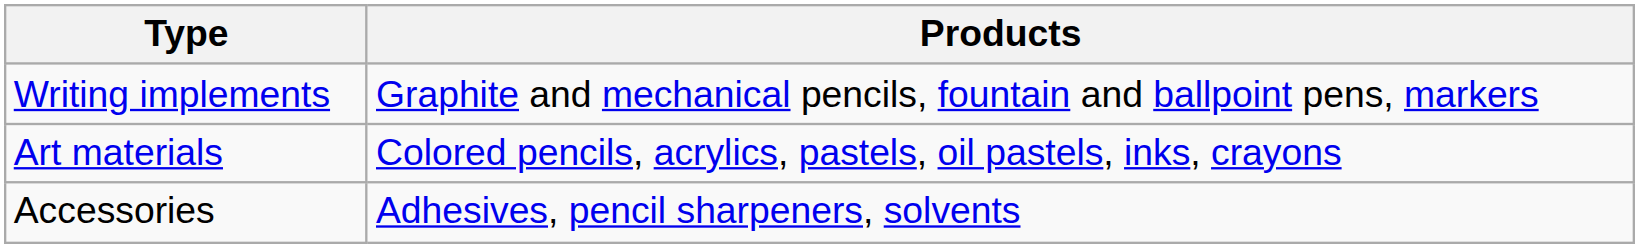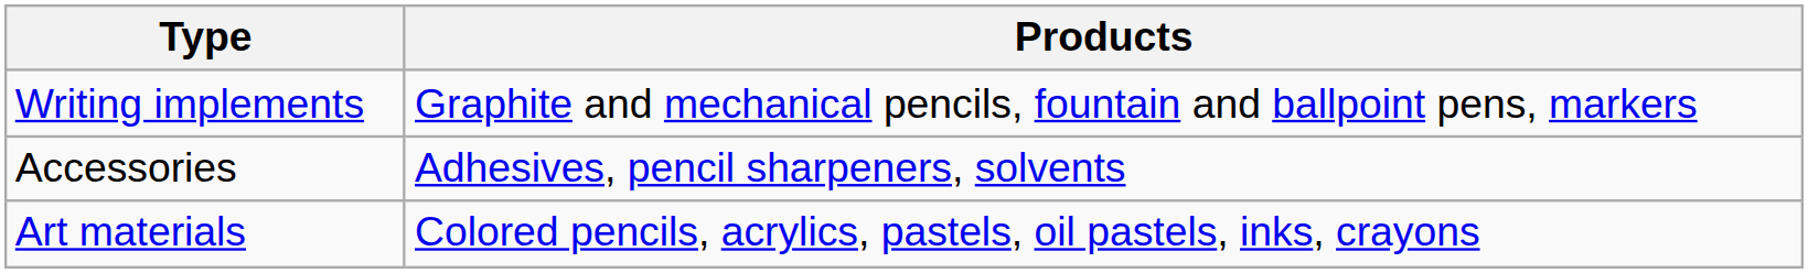 <table class="wikitable" width="700px">
 <tr>
 <th width=150px>Type</th>
 <th width=550px>Products</th>
 </tr>
 <tr>
 <td><a href='#'>Writing implements</a></td>
 <td><a href='#'>Graphite</a> and <a href='#'>mechanical</a> pencils, <a href='#'>fountain</a> and <a href='#'>ballpoint</a> pens, <a href='#'>markers</a></td>
 </tr>
 <tr>
+<td>Accessories</td>
+<td><a href='#'>Adhesives</a>, <a href='#'>pencil sharpeners</a>, <a href='#'>solvents</a></td>
+</tr>
+<tr>
 <td><a href='#'>Art materials</a></td>
 <td><a href='#'>Colored pencils</a>, <a href='#'>acrylics</a>, <a href='#'>pastels</a>, <a href='#'>oil pastels</a>, <a href='#'>inks</a>, <a href='#'>crayons</a></td>
 </tr>
-<tr>
-<td>Accessories</td>
-<td><a href='#'>Adhesives</a>, <a href='#'>pencil sharpeners</a>, <a href='#'>solvents</a></td>
-</tr>
 </table>
